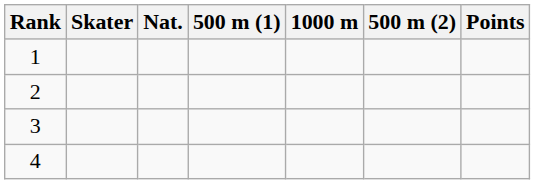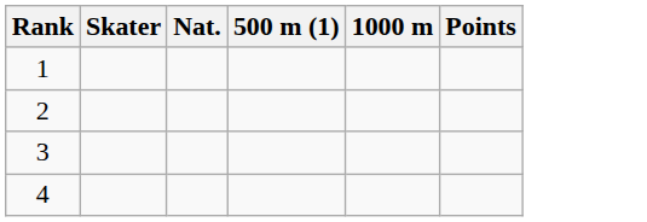 <table class="wikitable sortable" border="1" style="text-align:center">
 <tr>
 <th>Rank</th>
 <th>Skater</th>
 <th>Nat.</th>
 <th>500 m (1)</th>
 <th>1000 m</th>
-<th>500 m (2)</th>
 <th>Points</th>
 </tr>
 <tr>
 <td>1</td>
 <td align=left></td>
-<td></td>
 <td></td>
 <td></td>
 <td></td>
 <td></td>
 </tr>
 <tr>
 <td>2</td>
 <td align=left></td>
 <td></td>
 <td></td>
 <td></td>
 <td></td>
-<td></td>
 </tr>
 <tr>
 <td>3</td>
 <td align=left></td>
-<td></td>
 <td></td>
 <td></td>
 <td></td>
 <td></td>
 </tr>
 <tr>
 <td>4</td>
 <td align=left></td>
 <td></td>
 <td></td>
 <td></td>
 <td></td>
-<td></td>
 </tr>
 </table>
